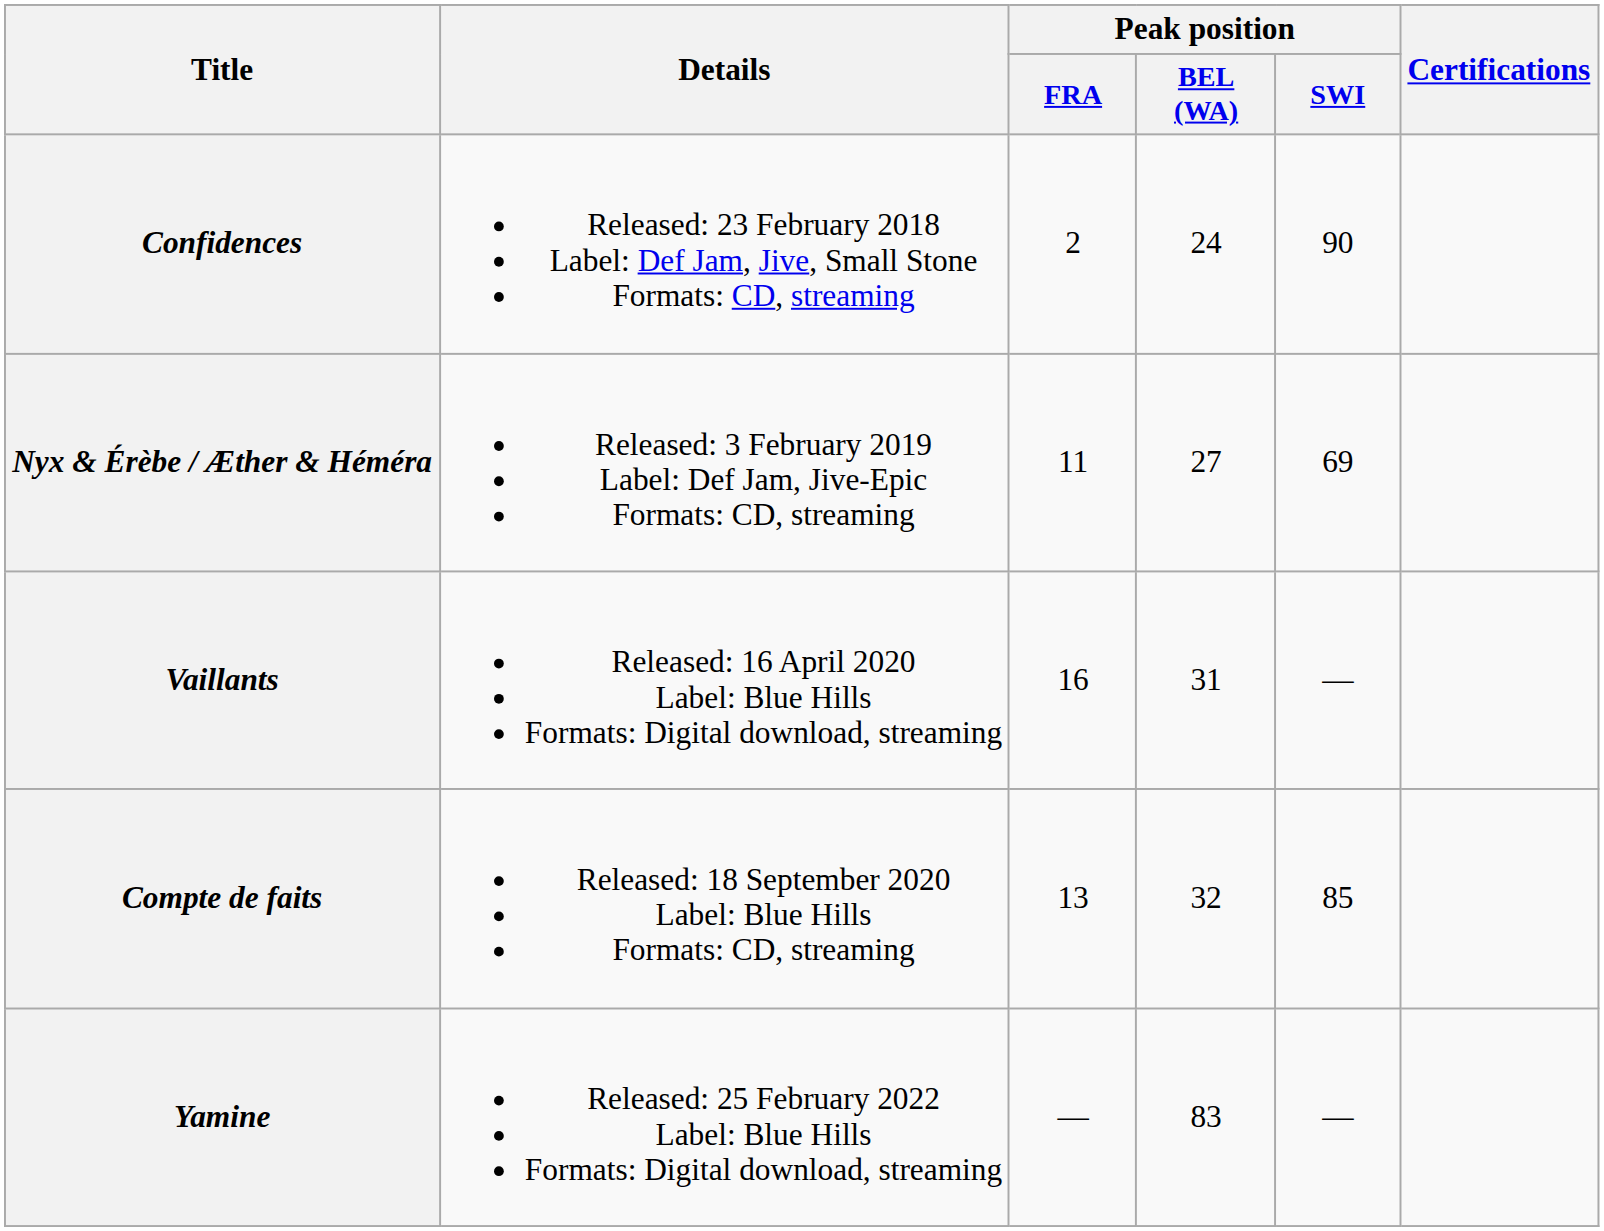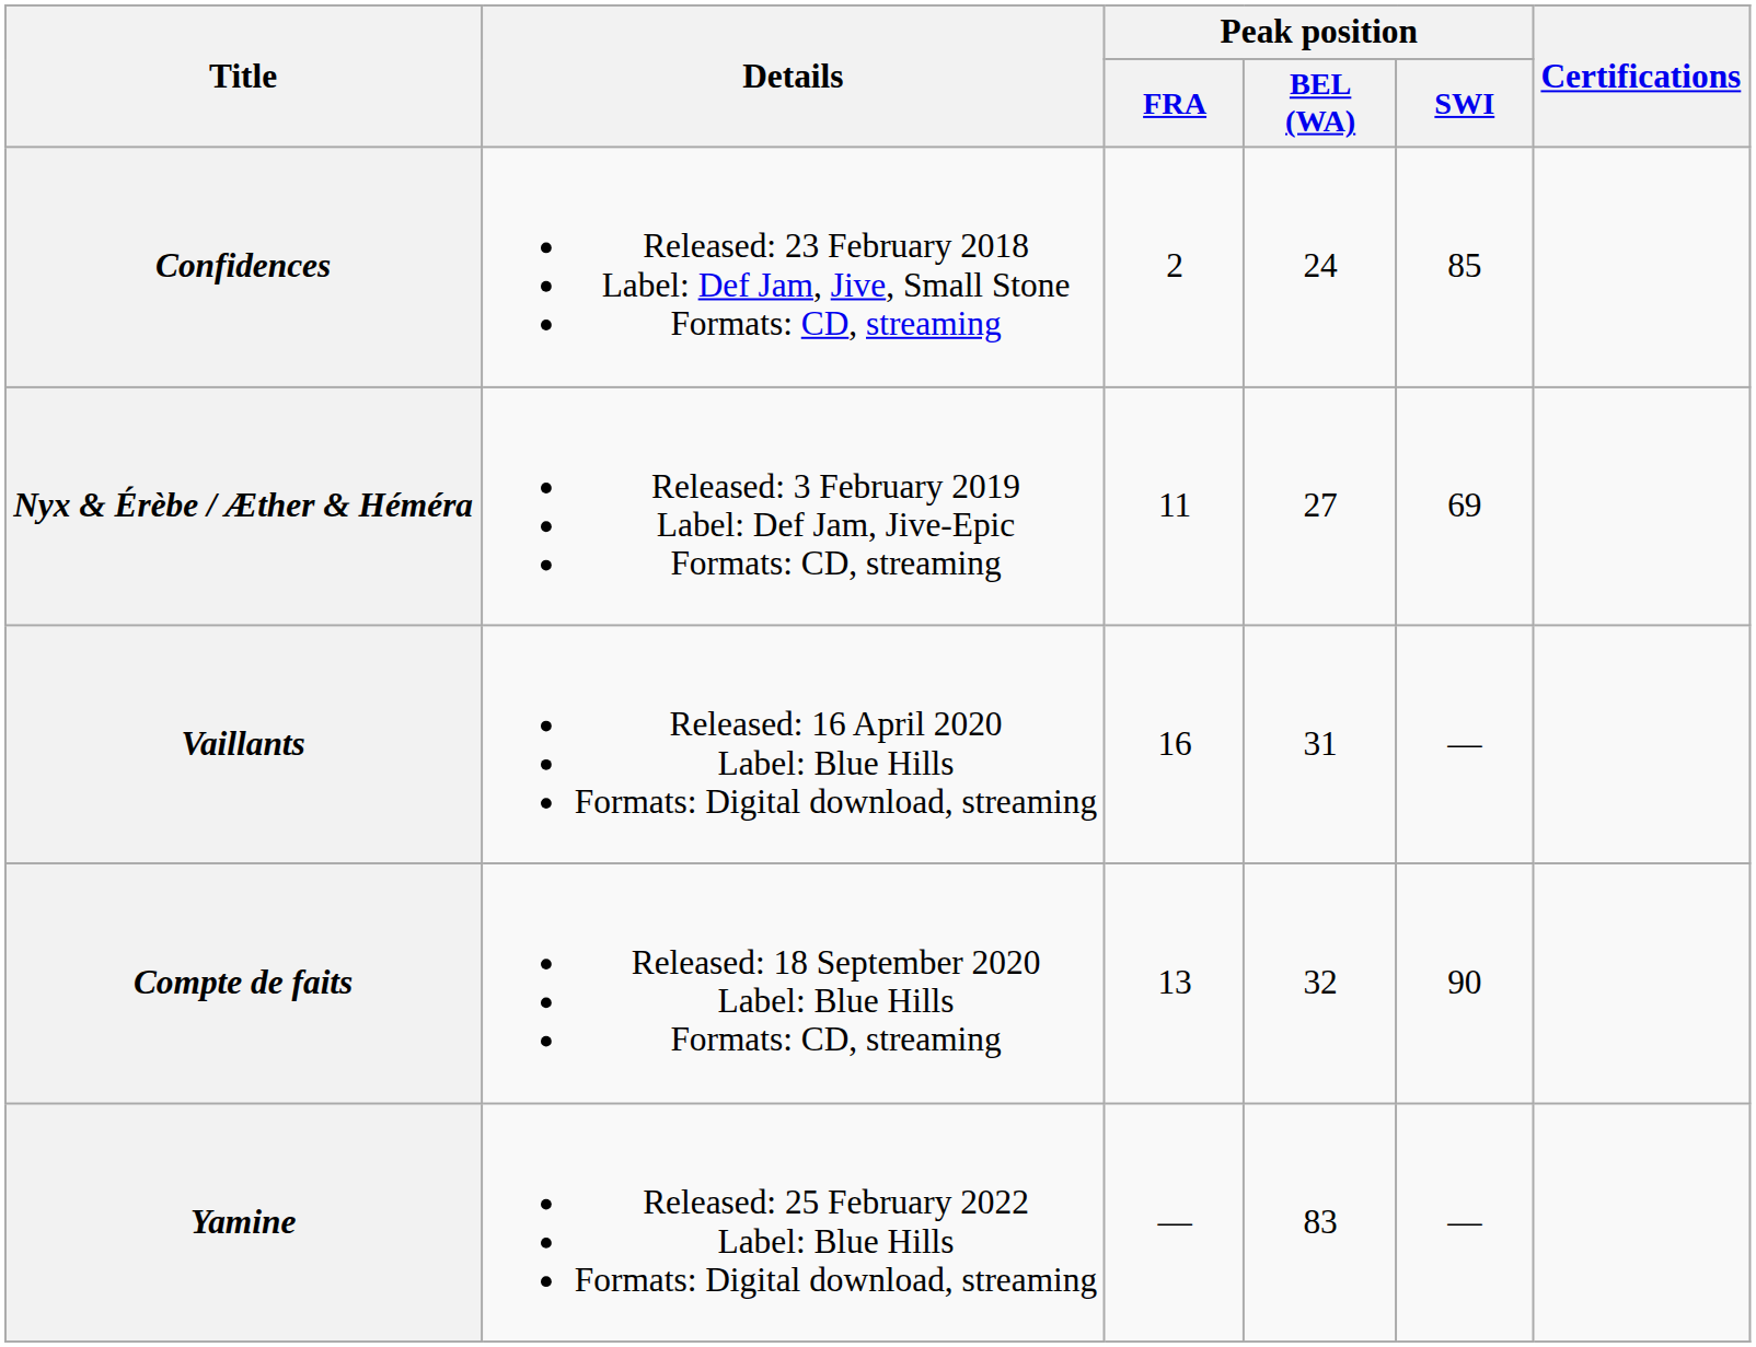 <table class="wikitable plainrowheaders" style="text-align: center;">
 <tr>
 <th align="center" rowspan="2">Title</th>
 <th align="center" rowspan="2">Details</th>
 <th align="center" colspan="3" style="width:12em;">Peak position</th>
 <th align="center" rowspan="2"><a href='#'>Certifications</a></th>
 </tr>
 <tr>
 <th style="width:2em; font-size:90%"><a href='#'>FRA</a><br></th>
 <th style="width:2em; font-size:90%"><a href='#'>BEL<br>(WA)</a><br></th>
 <th style="width:2em; font-size:90%"><a href='#'>SWI</a><br></th>
 </tr>
 <tr>
 <th scope="row"><em>Confidences</em></th>
 <td><br><ul><li>Released: 23 February 2018</li><li>Label: <a href='#'>Def Jam</a>, <a href='#'>Jive</a>, Small Stone</li><li>Formats: <a href='#'>CD</a>, <a href='#'>streaming</a></li></ul></td>
 <td>2</td>
 <td>24</td>
-<td>90</td>
+<td>85</td>
 <td></td>
 </tr>
 <tr>
 <th scope="row"><em>Nyx & Érèbe / Æther & Héméra</em></th>
 <td><br><ul><li>Released: 3 February 2019</li><li>Label: Def Jam, Jive-Epic</li><li>Formats: CD, streaming</li></ul></td>
 <td>11</td>
 <td>27</td>
 <td>69</td>
 <td></td>
 </tr>
 <tr>
 <th scope="row"><em>Vaillants</em></th>
 <td><br><ul><li>Released: 16 April 2020</li><li>Label: Blue Hills</li><li>Formats: Digital download, streaming</li></ul></td>
 <td>16</td>
 <td>31</td>
 <td>—</td>
 <td></td>
 </tr>
 <tr>
 <th scope="row"><em>Compte de faits</em></th>
 <td><br><ul><li>Released: 18 September 2020</li><li>Label: Blue Hills</li><li>Formats: CD, streaming</li></ul></td>
 <td>13</td>
 <td>32</td>
-<td>85</td>
+<td>90</td>
 <td></td>
 </tr>
 <tr>
 <th scope="row"><em>Yamine</em></th>
 <td><br><ul><li>Released: 25 February 2022</li><li>Label: Blue Hills</li><li>Formats: Digital download, streaming</li></ul></td>
 <td>—</td>
 <td>83</td>
 <td>—</td>
 <td></td>
 </tr>
 </table>
